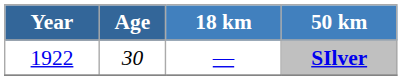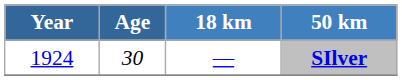 <table class="wikitable" style="font-size:95%; text-align:center; border:grey solid 1px; border-collapse:collapse; background:#ffffff;">
 <tr>
 <th style="background-color:#369; color:white; width:60px;"> Year </th>
 <th style="background-color:#369; color:white; width:40px;"> Age </th>
 <th style="background-color:#4180be; color:white; width:75px;"> 18 km </th>
 <th style="background-color:#4180be; color:white; width:75px;"> 50 km </th>
 </tr>
 <tr>
-<td><a href='#'>1922</a></td>
+<td><a href='#'>1924</a></td>
 <td><em>30</em></td>
 <td><a href='#'>—</a></td>
 <td style="background:silver;"><a href='#'><strong>SIlver</strong></a></td>
 </tr>
 <tr>
 </tr>
 </table>
